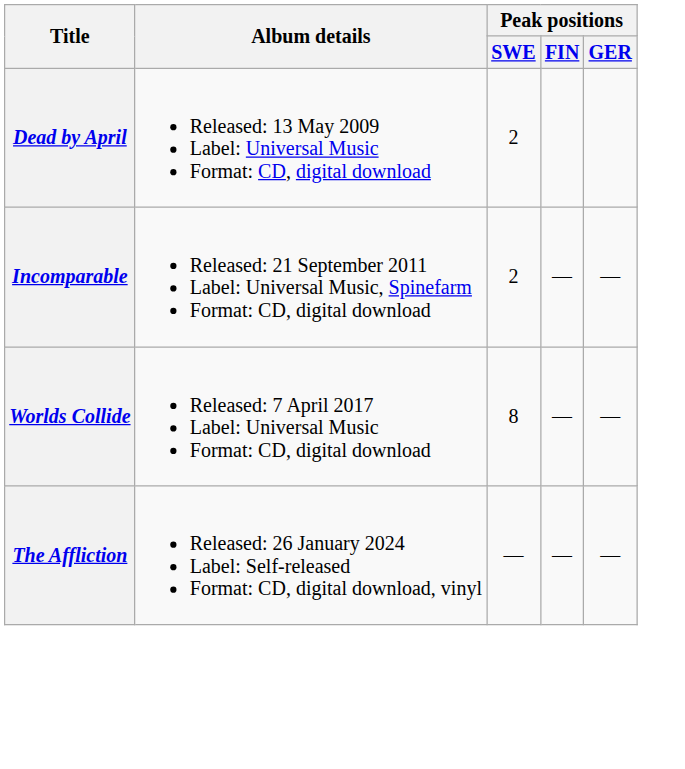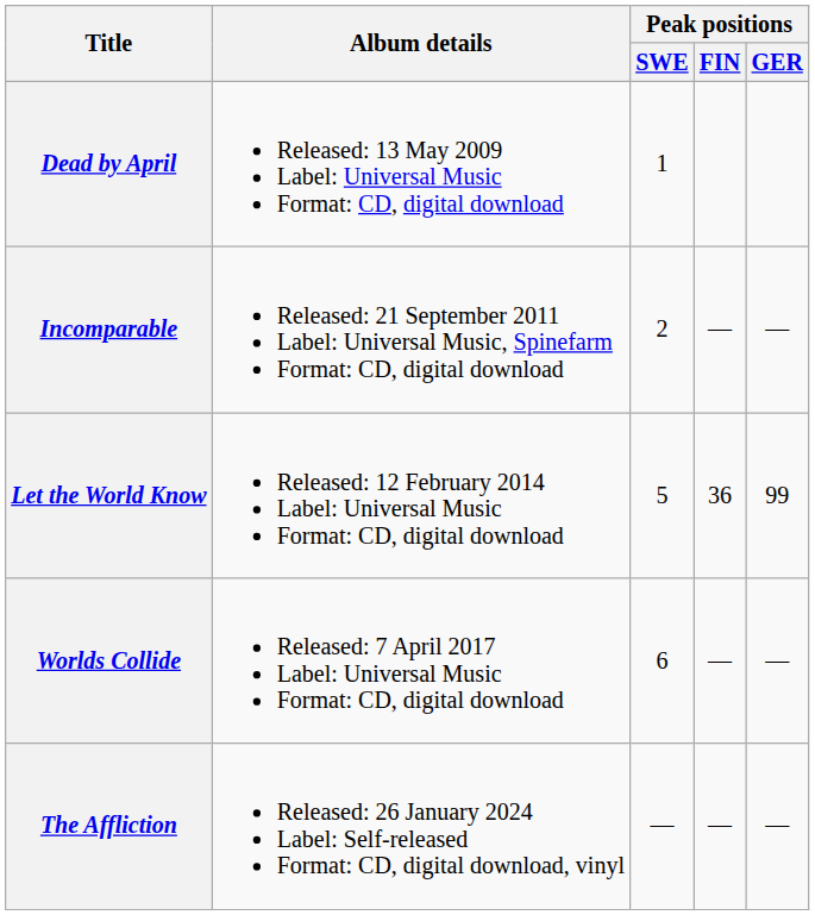 <table class="wikitable plainrowheaders">
 <tr>
 <th align="center" rowspan="2">Title</th>
 <th align="center" rowspan="2">Album details</th>
 <th align="center" colspan="3">Peak positions</th>
 </tr>
 <tr>
 <th><a href='#'>SWE</a><br></th>
 <th><a href='#'>FIN</a><br></th>
 <th><a href='#'>GER</a></th>
 </tr>
 <tr>
 <th scope="row"><em><a href='#'>Dead by April</a></em></th>
 <td><br><ul><li>Released: 13 May 2009</li><li>Label: <a href='#'>Universal Music</a></li><li>Format: <a href='#'>CD</a>, <a href='#'>digital download</a></li></ul></td>
-<td style="text-align:center;">2</td>
+<td style="text-align:center;">1</td>
 <td style="text-align:center;"></td>
 <td style="text-align:center;"></td>
 </tr>
 <tr>
 <th scope="row"><em><a href='#'>Incomparable</a></em></th>
 <td><br><ul><li>Released: 21 September 2011</li><li>Label: Universal Music, <a href='#'>Spinefarm</a></li><li>Format: CD, digital download</li></ul></td>
 <td style="text-align:center;">2</td>
 <td style="text-align:center;">—</td>
 <td style="text-align:center;">—</td>
 </tr>
 <tr>
+<th scope="row"><em><a href='#'>Let the World Know</a></em></th>
+<td><br><ul><li>Released: 12 February 2014</li><li>Label: Universal Music</li><li>Format: CD, digital download</li></ul></td>
+<td style="text-align:center;">5</td>
+<td style="text-align:center;">36</td>
+<td style="text-align:center;">99</td>
+</tr>
+<tr>
 <th scope="row"><em><a href='#'>Worlds Collide</a></em></th>
 <td><br><ul><li>Released: 7 April 2017</li><li>Label: Universal Music</li><li>Format: CD, digital download</li></ul></td>
-<td style="text-align:center;">8<br></td>
+<td style="text-align:center;">6<br></td>
 <td style="text-align:center;">—</td>
 <td style="text-align:center;">—</td>
 </tr>
 <tr>
 <th scope="row"><em><a href='#'>The Affliction</a></em></th>
 <td><br><ul><li>Released: 26 January 2024</li><li>Label: Self-released</li><li>Format: CD, digital download, vinyl</li></ul></td>
 <td style="text-align:center;">—</td>
 <td style="text-align:center;">—</td>
 <td style="text-align:center;">—</td>
 </tr>
 </table>
